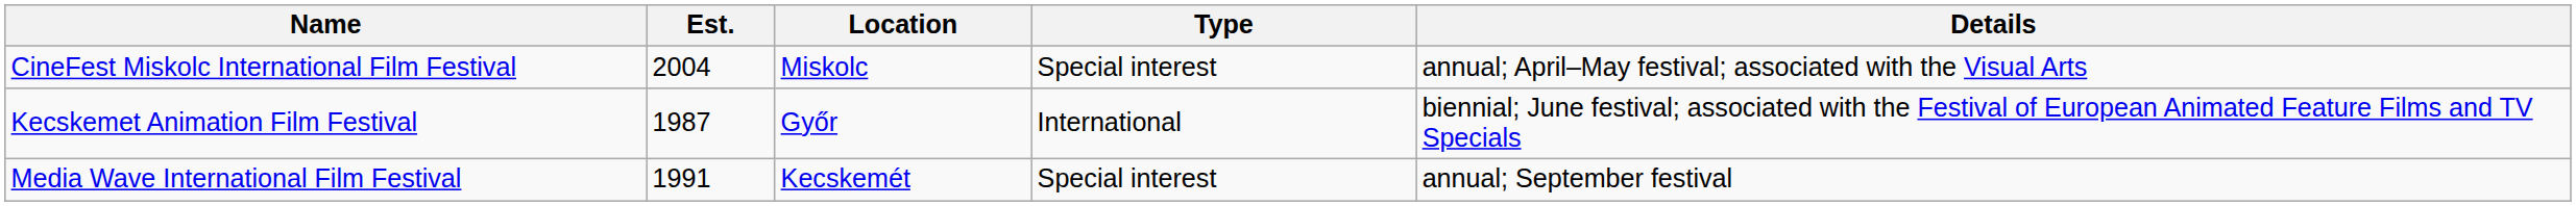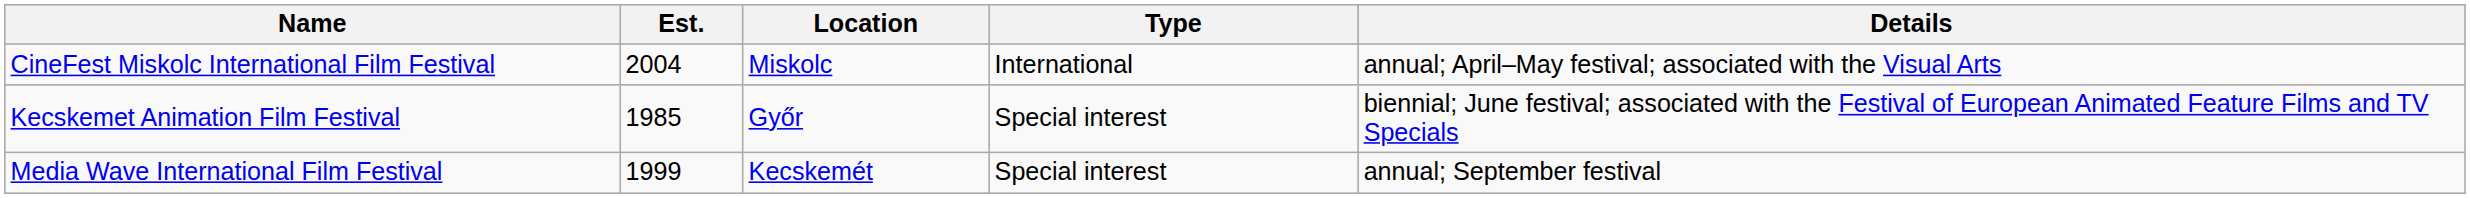 <table class="wikitable">
 <tr>
 <th width="25%">Name</th>
 <th width="5%">Est.</th>
 <th width="10%">Location</th>
 <th width="15%">Type</th>
 <th>Details</th>
 </tr>
 <tr>
 <td><a href='#'>CineFest Miskolc International Film Festival</a></td>
 <td>2004</td>
 <td><a href='#'>Miskolc</a></td>
-<td>Special interest</td>
+<td>International</td>
 <td>annual; April–May festival; associated with the <a href='#'>Visual Arts</a></td>
 </tr>
 <tr>
 <td><a href='#'>Kecskemet Animation Film Festival</a></td>
-<td>1987</td>
+<td>1985</td>
 <td><a href='#'>Győr</a></td>
-<td>International</td>
+<td>Special interest</td>
 <td>biennial; June festival; associated with the <a href='#'>Festival of European Animated Feature Films and TV Specials</a></td>
 </tr>
 <tr>
 <td><a href='#'>Media Wave International Film Festival</a></td>
-<td>1991</td>
+<td>1999</td>
 <td><a href='#'>Kecskemét</a></td>
 <td>Special interest</td>
 <td>annual; September festival</td>
 </tr>
 </table>
